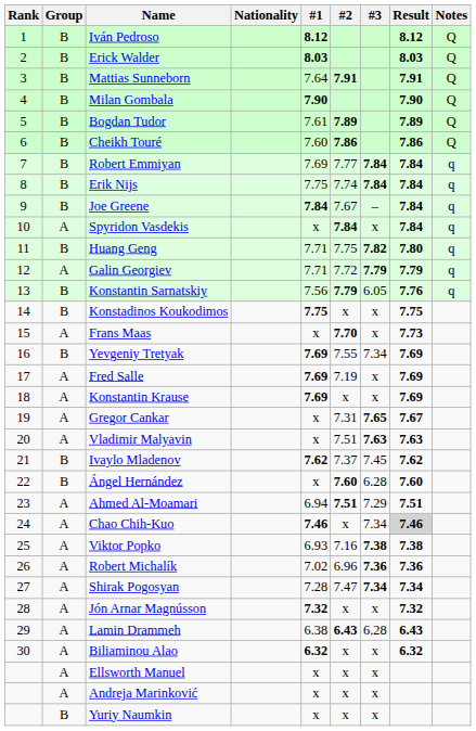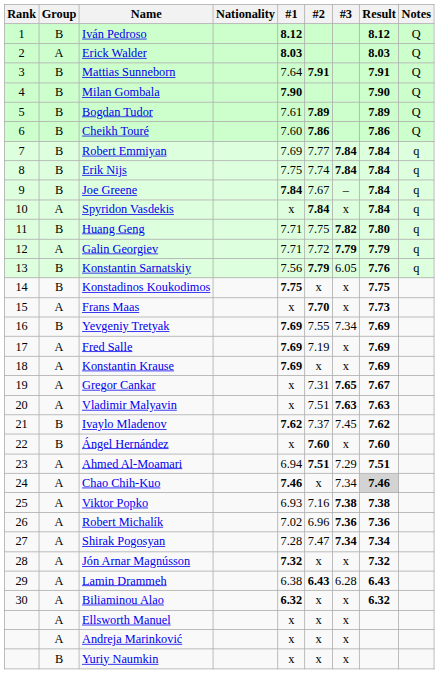 <table class="wikitable sortable" style="text-align:center">
 <tr>
 <th>Rank</th>
 <th>Group</th>
 <th>Name</th>
 <th>Nationality</th>
 <th>#1</th>
 <th>#2</th>
 <th>#3</th>
 <th>Result</th>
 <th>Notes</th>
 </tr>
 <tr bgcolor=ccffcc>
 <td>1</td>
 <td>B</td>
 <td align="left"><a href='#'>Iván Pedroso</a></td>
 <td align=left></td>
 <td><strong>8.12</strong></td>
 <td></td>
 <td></td>
 <td><strong>8.12</strong></td>
 <td>Q</td>
 </tr>
 <tr bgcolor=ccffcc>
 <td>2</td>
-<td>B</td>
+<td>A</td>
 <td align="left"><a href='#'>Erick Walder</a></td>
 <td align=left></td>
 <td><strong>8.03</strong></td>
 <td></td>
 <td></td>
 <td><strong>8.03</strong></td>
 <td>Q</td>
 </tr>
 <tr bgcolor=ccffcc>
 <td>3</td>
 <td>B</td>
 <td align="left"><a href='#'>Mattias Sunneborn</a></td>
 <td align=left></td>
 <td>7.64</td>
 <td><strong>7.91</strong></td>
 <td></td>
 <td><strong>7.91</strong></td>
 <td>Q</td>
 </tr>
 <tr bgcolor=ccffcc>
 <td>4</td>
 <td>B</td>
 <td align="left"><a href='#'>Milan Gombala</a></td>
 <td align=left></td>
 <td><strong>7.90</strong></td>
 <td></td>
 <td></td>
 <td><strong>7.90</strong></td>
 <td>Q</td>
 </tr>
 <tr bgcolor=ccffcc>
 <td>5</td>
 <td>B</td>
 <td align="left"><a href='#'>Bogdan Tudor</a></td>
 <td align=left></td>
 <td>7.61</td>
 <td><strong>7.89</strong></td>
 <td></td>
 <td><strong>7.89</strong></td>
 <td>Q</td>
 </tr>
 <tr bgcolor=ccffcc>
 <td>6</td>
 <td>B</td>
 <td align="left"><a href='#'>Cheikh Touré</a></td>
 <td align=left></td>
 <td>7.60</td>
 <td><strong>7.86</strong></td>
 <td></td>
 <td><strong>7.86</strong></td>
 <td>Q</td>
 </tr>
 <tr bgcolor=ddffdd>
 <td>7</td>
 <td>B</td>
 <td align="left"><a href='#'>Robert Emmiyan</a></td>
 <td align=left></td>
 <td>7.69</td>
 <td>7.77</td>
 <td><strong>7.84</strong></td>
 <td><strong>7.84</strong></td>
 <td>q</td>
 </tr>
 <tr bgcolor=ddffdd>
 <td>8</td>
 <td>B</td>
 <td align="left"><a href='#'>Erik Nijs</a></td>
 <td align=left></td>
 <td>7.75</td>
 <td>7.74</td>
 <td><strong>7.84</strong></td>
 <td><strong>7.84</strong></td>
 <td>q</td>
 </tr>
 <tr bgcolor=ddffdd>
 <td>9</td>
 <td>B</td>
 <td align="left"><a href='#'>Joe Greene</a></td>
 <td align=left></td>
 <td><strong>7.84</strong></td>
 <td>7.67</td>
 <td>–</td>
 <td><strong>7.84</strong></td>
 <td>q</td>
 </tr>
 <tr bgcolor=ddffdd>
 <td>10</td>
 <td>A</td>
 <td align="left"><a href='#'>Spyridon Vasdekis</a></td>
 <td align=left></td>
 <td>x</td>
 <td><strong>7.84</strong></td>
 <td>x</td>
 <td><strong>7.84</strong></td>
 <td>q</td>
 </tr>
 <tr bgcolor=ddffdd>
 <td>11</td>
 <td>B</td>
 <td align="left"><a href='#'>Huang Geng</a></td>
 <td align=left></td>
 <td>7.71</td>
 <td>7.75</td>
 <td><strong>7.82</strong></td>
 <td><strong>7.80</strong></td>
 <td>q</td>
 </tr>
 <tr bgcolor=ddffdd>
 <td>12</td>
 <td>A</td>
 <td align="left"><a href='#'>Galin Georgiev</a></td>
 <td align=left></td>
 <td>7.71</td>
 <td>7.72</td>
 <td><strong>7.79</strong></td>
 <td><strong>7.79</strong></td>
 <td>q</td>
 </tr>
 <tr bgcolor=ddffdd>
 <td>13</td>
 <td>B</td>
 <td align="left"><a href='#'>Konstantin Sarnatskiy</a></td>
 <td align=left></td>
 <td>7.56</td>
 <td><strong>7.79</strong></td>
 <td>6.05</td>
 <td><strong>7.76</strong></td>
 <td>q</td>
 </tr>
 <tr>
 <td>14</td>
 <td>B</td>
 <td align="left"><a href='#'>Konstadinos Koukodimos</a></td>
 <td align=left></td>
 <td><strong>7.75</strong></td>
 <td>x</td>
 <td>x</td>
 <td><strong>7.75</strong></td>
 <td></td>
 </tr>
 <tr>
 <td>15</td>
 <td>A</td>
 <td align="left"><a href='#'>Frans Maas</a></td>
 <td align=left></td>
 <td>x</td>
 <td><strong>7.70</strong></td>
 <td>x</td>
 <td><strong>7.73</strong></td>
 <td></td>
 </tr>
 <tr>
 <td>16</td>
 <td>B</td>
 <td align="left"><a href='#'>Yevgeniy Tretyak</a></td>
 <td align=left></td>
 <td><strong>7.69</strong></td>
 <td>7.55</td>
 <td>7.34</td>
 <td><strong>7.69</strong></td>
 <td></td>
 </tr>
 <tr>
 <td>17</td>
 <td>A</td>
 <td align="left"><a href='#'>Fred Salle</a></td>
 <td align=left></td>
 <td><strong>7.69</strong></td>
 <td>7.19</td>
 <td>x</td>
 <td><strong>7.69</strong></td>
 <td></td>
 </tr>
 <tr>
 <td>18</td>
 <td>A</td>
 <td align="left"><a href='#'>Konstantin Krause</a></td>
 <td align=left></td>
 <td><strong>7.69</strong></td>
 <td>x</td>
 <td>x</td>
 <td><strong>7.69</strong></td>
 <td></td>
 </tr>
 <tr>
 <td>19</td>
 <td>A</td>
 <td align="left"><a href='#'>Gregor Cankar</a></td>
 <td align=left></td>
 <td>x</td>
 <td>7.31</td>
 <td><strong>7.65</strong></td>
 <td><strong>7.67</strong></td>
 <td></td>
 </tr>
 <tr>
 <td>20</td>
 <td>A</td>
 <td align="left"><a href='#'>Vladimir Malyavin</a></td>
 <td align=left></td>
 <td>x</td>
 <td>7.51</td>
 <td><strong>7.63</strong></td>
 <td><strong>7.63</strong></td>
 <td></td>
 </tr>
 <tr>
 <td>21</td>
 <td>B</td>
 <td align="left"><a href='#'>Ivaylo Mladenov</a></td>
 <td align=left></td>
 <td><strong>7.62</strong></td>
 <td>7.37</td>
 <td>7.45</td>
 <td><strong>7.62</strong></td>
 <td></td>
 </tr>
 <tr>
 <td>22</td>
 <td>B</td>
 <td align="left"><a href='#'>Ángel Hernández</a></td>
 <td align=left></td>
 <td>x</td>
 <td><strong>7.60</strong></td>
-<td>6.28</td>
+<td>x</td>
 <td><strong>7.60</strong></td>
 <td></td>
 </tr>
 <tr>
 <td>23</td>
 <td>A</td>
 <td align="left"><a href='#'>Ahmed Al-Moamari</a></td>
 <td align=left></td>
 <td>6.94</td>
 <td><strong>7.51</strong></td>
 <td>7.29</td>
 <td><strong>7.51</strong></td>
 <td></td>
 </tr>
 <tr>
 <td>24</td>
 <td>A</td>
 <td align="left"><a href='#'>Chao Chih-Kuo</a></td>
 <td align=left></td>
 <td><strong>7.46</strong></td>
 <td>x</td>
 <td>7.34</td>
 <td style="background: lightgrey;"><strong>7.46</strong></td>
 <td></td>
 </tr>
 <tr>
 <td>25</td>
 <td>A</td>
 <td align="left"><a href='#'>Viktor Popko</a></td>
 <td align=left></td>
 <td>6.93</td>
 <td>7.16</td>
 <td><strong>7.38</strong></td>
 <td><strong>7.38</strong></td>
 <td></td>
 </tr>
 <tr>
 <td>26</td>
 <td>A</td>
 <td align="left"><a href='#'>Robert Michalík</a></td>
 <td align=left></td>
 <td>7.02</td>
 <td>6.96</td>
 <td><strong>7.36</strong></td>
 <td><strong>7.36</strong></td>
 <td></td>
 </tr>
 <tr>
 <td>27</td>
 <td>A</td>
 <td align="left"><a href='#'>Shirak Pogosyan</a></td>
 <td align=left></td>
 <td>7.28</td>
 <td>7.47</td>
 <td><strong>7.34</strong></td>
 <td><strong>7.34</strong></td>
 <td></td>
 </tr>
 <tr>
 <td>28</td>
 <td>A</td>
 <td align="left"><a href='#'>Jón Arnar Magnússon</a></td>
 <td align=left></td>
 <td><strong>7.32</strong></td>
 <td>x</td>
 <td>x</td>
 <td><strong>7.32</strong></td>
 <td></td>
 </tr>
 <tr>
 <td>29</td>
 <td>A</td>
 <td align="left"><a href='#'>Lamin Drammeh</a></td>
 <td align=left></td>
 <td>6.38</td>
 <td><strong>6.43</strong></td>
 <td>6.28</td>
 <td><strong>6.43</strong></td>
 <td></td>
 </tr>
 <tr>
 <td>30</td>
 <td>A</td>
 <td align="left"><a href='#'>Biliaminou Alao</a></td>
 <td align=left></td>
 <td><strong>6.32</strong></td>
 <td>x</td>
 <td>x</td>
 <td><strong>6.32</strong></td>
 <td></td>
 </tr>
 <tr>
 <td></td>
 <td>A</td>
 <td align="left"><a href='#'>Ellsworth Manuel</a></td>
 <td align=left></td>
 <td>x</td>
 <td>x</td>
 <td>x</td>
 <td><strong></strong></td>
 <td></td>
 </tr>
 <tr>
 <td></td>
 <td>A</td>
 <td align="left"><a href='#'>Andreja Marinković</a></td>
 <td align=left></td>
 <td>x</td>
 <td>x</td>
 <td>x</td>
 <td><strong></strong></td>
 <td></td>
 </tr>
 <tr>
 <td></td>
 <td>B</td>
 <td align="left"><a href='#'>Yuriy Naumkin</a></td>
 <td align=left></td>
 <td>x</td>
 <td>x</td>
 <td>x</td>
 <td><strong></strong></td>
 <td></td>
 </tr>
 </table>
